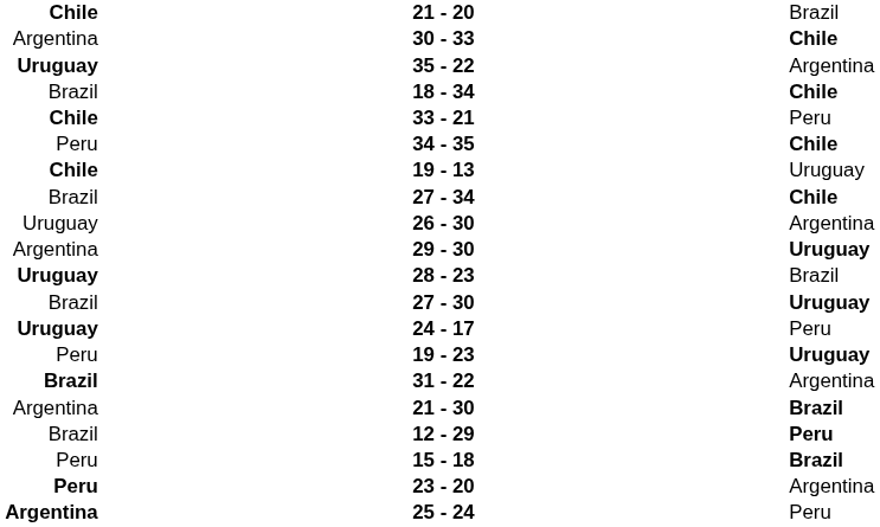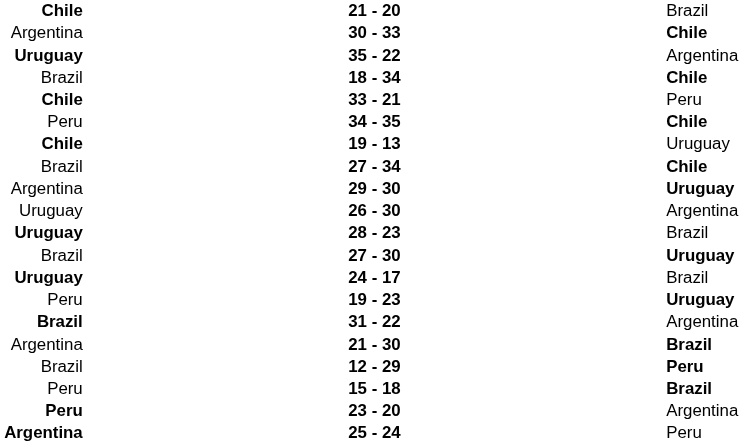 <table width=75% cellspacing=1>
 <tr>
 <th width=25%></th>
 <th width=25%></th>
 <th width=25%></th>
 </tr>
 <tr style=font-size:90%>
 <td align=right><strong>Chile</strong></td>
 <td align=center><strong>21 - 20</strong></td>
 <td>Brazil</td>
 </tr>
 <tr style=font-size:90%>
 <td align=right>Argentina</td>
 <td align=center><strong>30 - 33</strong></td>
 <td><strong>Chile</strong></td>
 </tr>
 <tr style=font-size:90%>
 <td align=right><strong>Uruguay</strong></td>
 <td align=center><strong>35 - 22</strong></td>
 <td>Argentina</td>
 </tr>
 <tr style=font-size:90%>
 <td align=right>Brazil</td>
 <td align=center><strong>18 - 34</strong></td>
 <td><strong>Chile</strong></td>
 </tr>
 <tr style=font-size:90%>
 <td align=right><strong>Chile</strong></td>
 <td align=center><strong>33 - 21</strong></td>
 <td>Peru</td>
 </tr>
 <tr style=font-size:90%>
 <td align=right>Peru</td>
 <td align=center><strong>34 - 35</strong></td>
 <td><strong>Chile</strong></td>
 </tr>
 <tr style=font-size:90%>
 <td align=right><strong>Chile</strong></td>
 <td align=center><strong>19 - 13</strong></td>
 <td>Uruguay</td>
 </tr>
 <tr style=font-size:90%>
 <td align=right>Brazil</td>
 <td align=center><strong>27 - 34</strong></td>
 <td><strong>Chile</strong></td>
 </tr>
 <tr style=font-size:90%>
+<td align=right>Argentina</td>
+<td align=center><strong>29 - 30</strong></td>
+<td><strong>Uruguay</strong></td>
+</tr>
+<tr style=font-size:90%>
 <td align=right>Uruguay</td>
 <td align=center><strong>26 - 30</strong></td>
 <td>Argentina</td>
-</tr>
-<tr style=font-size:90%>
-<td align=right>Argentina</td>
-<td align=center><strong>29 - 30</strong></td>
-<td><strong>Uruguay</strong></td>
 </tr>
 <tr style=font-size:90%>
 <td align=right><strong>Uruguay</strong></td>
 <td align=center><strong>28 - 23</strong></td>
 <td>Brazil</td>
 </tr>
 <tr style=font-size:90%>
 <td align=right>Brazil</td>
 <td align=center><strong>27 - 30</strong></td>
 <td><strong>Uruguay</strong></td>
 </tr>
 <tr style=font-size:90%>
 <td align=right><strong>Uruguay</strong></td>
 <td align=center><strong>24 - 17</strong></td>
-<td>Peru</td>
+<td>Brazil</td>
 </tr>
 <tr style=font-size:90%>
 <td align=right>Peru</td>
 <td align=center><strong>19 - 23</strong></td>
 <td><strong>Uruguay</strong></td>
 </tr>
 <tr style=font-size:90%>
 <td align=right><strong>Brazil</strong></td>
 <td align=center><strong>31 - 22</strong></td>
 <td>Argentina</td>
 </tr>
 <tr style=font-size:90%>
 <td align=right>Argentina</td>
 <td align=center><strong>21 - 30</strong></td>
 <td><strong>Brazil</strong></td>
 </tr>
 <tr style=font-size:90%>
 <td align=right>Brazil</td>
 <td align=center><strong>12 - 29</strong></td>
 <td><strong>Peru</strong></td>
 </tr>
 <tr style=font-size:90%>
 <td align=right>Peru</td>
 <td align=center><strong>15 - 18</strong></td>
 <td><strong>Brazil</strong></td>
 </tr>
 <tr style=font-size:90%>
 <td align=right><strong>Peru</strong></td>
 <td align=center><strong>23 - 20</strong></td>
 <td>Argentina</td>
 </tr>
 <tr style=font-size:90%>
 <td align=right><strong>Argentina</strong></td>
 <td align=center><strong>25 - 24</strong></td>
 <td>Peru</td>
 </tr>
 </table>
